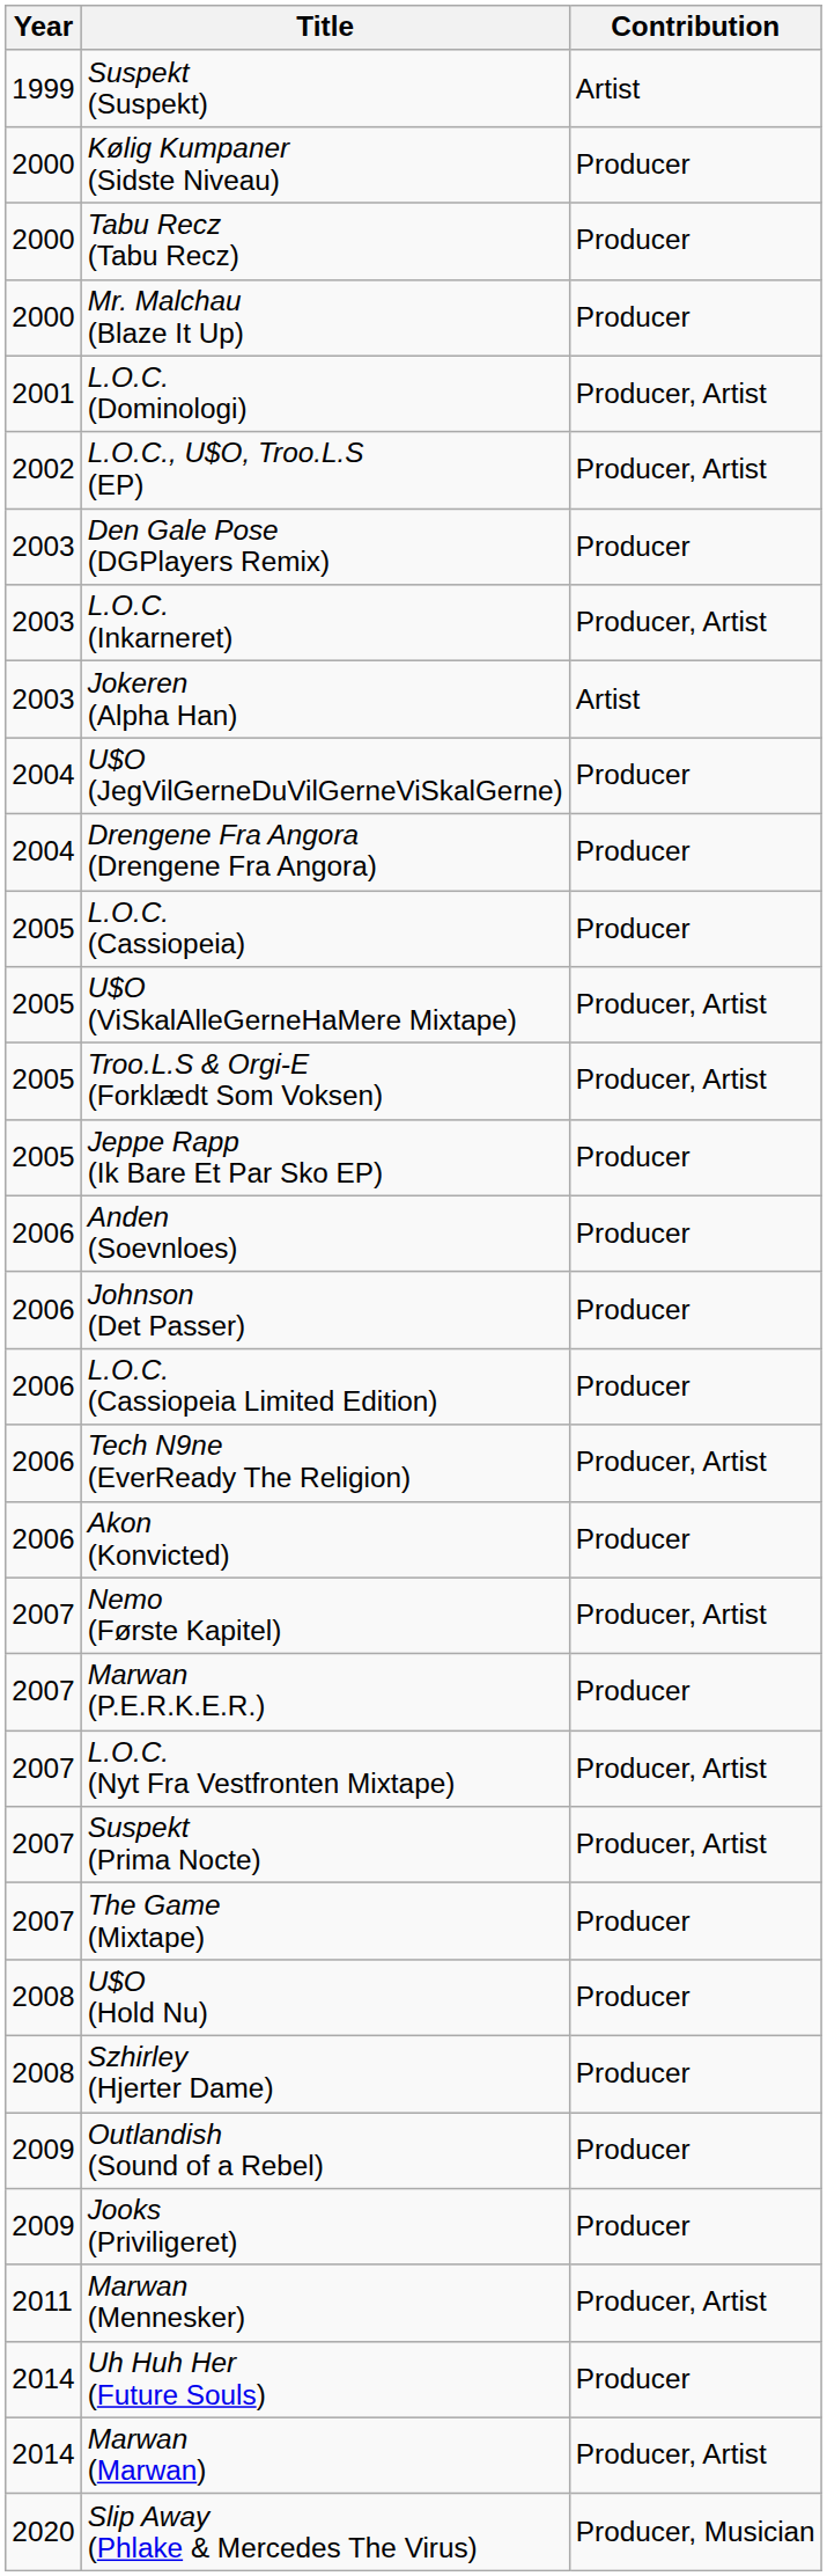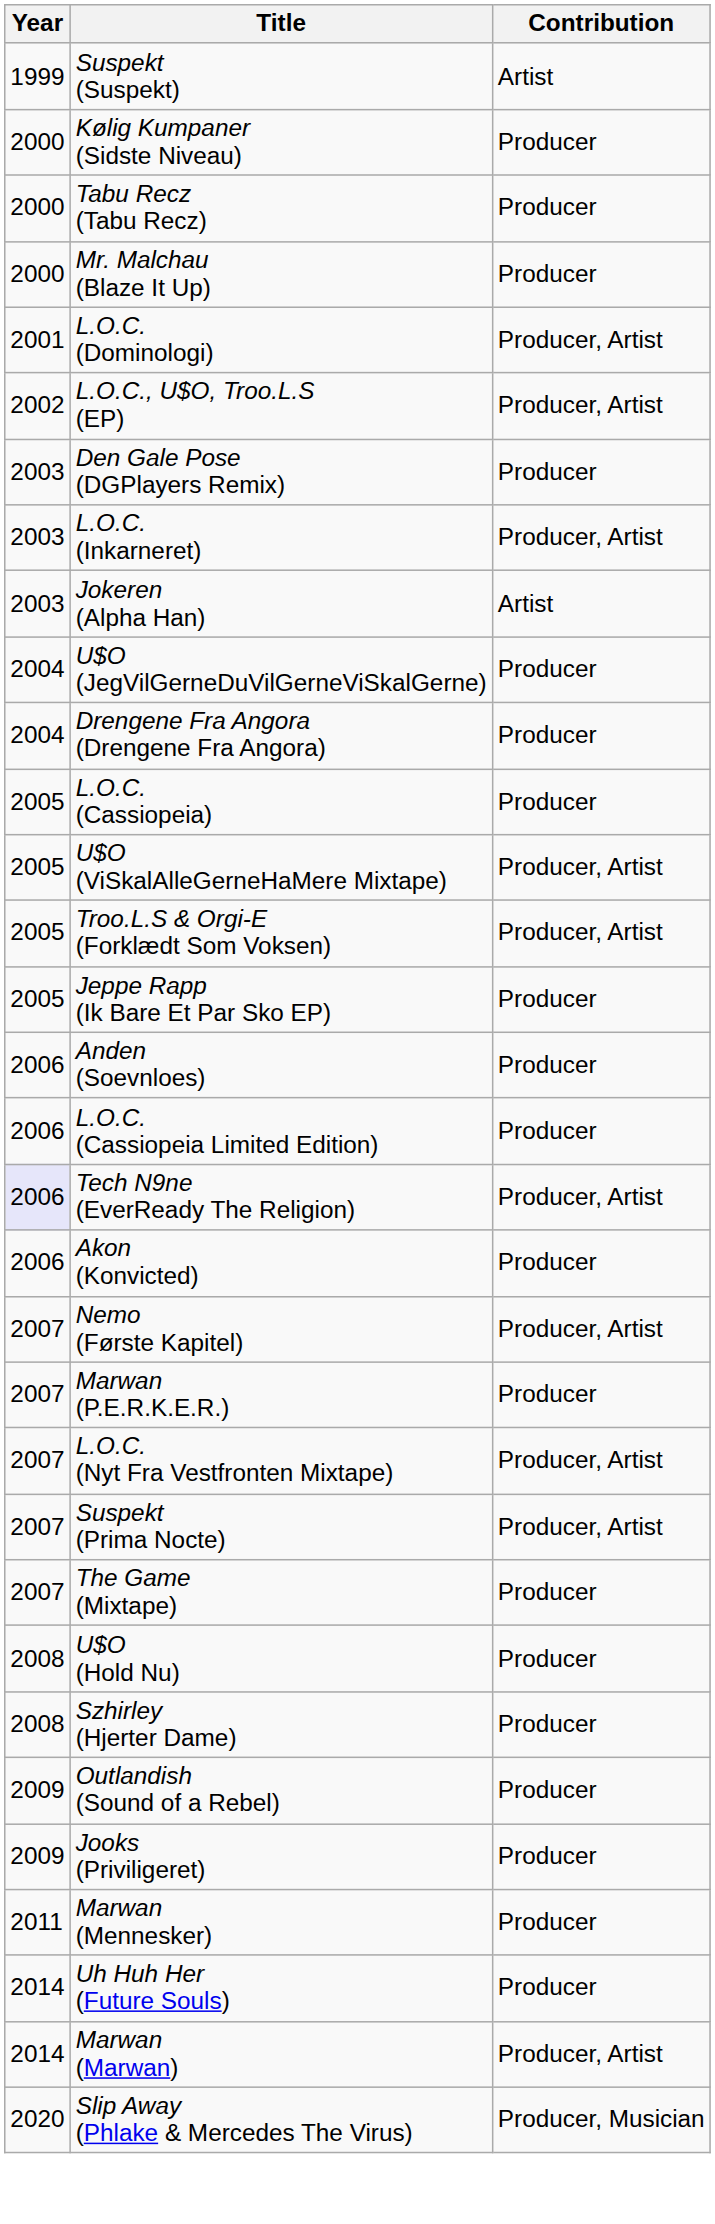 <table class="wikitable">
 <tr>
 <th>Year</th>
 <th>Title</th>
 <th>Contribution</th>
 </tr>
 <tr>
 <td>1999</td>
 <td><em>Suspekt</em><br>(Suspekt)</td>
 <td>Artist</td>
 </tr>
 <tr>
 <td>2000</td>
 <td><em>Kølig Kumpaner</em><br>(Sidste Niveau)</td>
 <td>Producer</td>
 </tr>
 <tr>
 <td>2000</td>
 <td><em>Tabu Recz</em><br>(Tabu Recz)</td>
 <td>Producer</td>
 </tr>
 <tr>
 <td>2000</td>
 <td><em>Mr. Malchau</em><br>(Blaze It Up)</td>
 <td>Producer</td>
 </tr>
 <tr>
 <td>2001</td>
 <td><em>L.O.C.</em><br>(Dominologi)</td>
 <td>Producer, Artist</td>
 </tr>
 <tr>
 <td>2002</td>
 <td><em>L.O.C., U$O, Troo.L.S</em><br>(EP)</td>
 <td>Producer, Artist</td>
 </tr>
 <tr>
 <td>2003</td>
 <td><em>Den Gale Pose</em><br>(DGPlayers Remix)</td>
 <td>Producer</td>
 </tr>
 <tr>
 <td>2003</td>
 <td><em>L.O.C.</em><br>(Inkarneret)</td>
 <td>Producer, Artist</td>
 </tr>
 <tr>
 <td>2003</td>
 <td><em>Jokeren</em><br>(Alpha Han)</td>
 <td>Artist</td>
 </tr>
 <tr>
 <td>2004</td>
 <td><em>U$O</em><br>(JegVilGerneDuVilGerneViSkalGerne)</td>
 <td>Producer</td>
 </tr>
 <tr>
 <td>2004</td>
 <td><em>Drengene Fra Angora</em><br>(Drengene Fra Angora)</td>
 <td>Producer</td>
 </tr>
 <tr>
 <td>2005</td>
 <td><em>L.O.C.</em><br>(Cassiopeia)</td>
 <td>Producer</td>
 </tr>
 <tr>
 <td>2005</td>
 <td><em>U$O</em><br>(ViSkalAlleGerneHaMere Mixtape)</td>
 <td>Producer, Artist</td>
 </tr>
 <tr>
 <td>2005</td>
 <td><em>Troo.L.S & Orgi-E</em><br>(Forklædt Som Voksen)</td>
 <td>Producer, Artist</td>
 </tr>
 <tr>
 <td>2005</td>
 <td><em>Jeppe Rapp</em><br>(Ik Bare Et Par Sko EP)</td>
 <td>Producer</td>
 </tr>
 <tr>
 <td>2006</td>
 <td><em>Anden</em><br>(Soevnloes)</td>
 <td>Producer</td>
 </tr>
 <tr>
 <td>2006</td>
-<td><em>Johnson</em><br>(Det Passer)</td>
-<td>Producer</td>
-</tr>
-<tr>
-<td>2006</td>
 <td><em>L.O.C.</em><br>(Cassiopeia Limited Edition)</td>
 <td>Producer</td>
 </tr>
 <tr>
-<td>2006</td>
+<td style="background: lavender;">2006</td>
 <td><em>Tech N9ne</em><br>(EverReady The Religion)</td>
 <td>Producer, Artist</td>
 </tr>
 <tr>
 <td>2006</td>
 <td><em>Akon</em><br>(Konvicted)</td>
 <td>Producer</td>
 </tr>
 <tr>
 <td>2007</td>
 <td><em>Nemo</em><br>(Første Kapitel)</td>
 <td>Producer, Artist</td>
 </tr>
 <tr>
 <td>2007</td>
 <td><em>Marwan</em><br>(P.E.R.K.E.R.)</td>
 <td>Producer</td>
 </tr>
 <tr>
 <td>2007</td>
 <td><em>L.O.C.</em><br>(Nyt Fra Vestfronten Mixtape)</td>
 <td>Producer, Artist</td>
 </tr>
 <tr>
 <td>2007</td>
 <td><em>Suspekt</em><br>(Prima Nocte)</td>
 <td>Producer, Artist</td>
 </tr>
 <tr>
 <td>2007</td>
 <td><em>The Game</em><br>(Mixtape)</td>
 <td>Producer</td>
 </tr>
 <tr>
 <td>2008</td>
 <td><em>U$O</em><br>(Hold Nu)</td>
 <td>Producer</td>
 </tr>
 <tr>
 <td>2008</td>
 <td><em>Szhirley</em><br>(Hjerter Dame)</td>
 <td>Producer</td>
 </tr>
 <tr>
 <td>2009</td>
 <td><em>Outlandish</em><br>(Sound of a Rebel)</td>
 <td>Producer</td>
 </tr>
 <tr>
 <td>2009</td>
 <td><em>Jooks</em><br>(Priviligeret)</td>
 <td>Producer</td>
 </tr>
 <tr>
 <td>2011</td>
 <td><em>Marwan</em><br>(Mennesker)</td>
-<td>Producer, Artist</td>
+<td>Producer</td>
 </tr>
 <tr>
 <td>2014</td>
 <td><em>Uh Huh Her</em><br>(<a href='#'>Future Souls</a>)</td>
 <td>Producer</td>
 </tr>
 <tr>
 <td>2014</td>
 <td><em>Marwan</em><br>(<a href='#'>Marwan</a>)</td>
 <td>Producer, Artist</td>
 </tr>
 <tr>
 <td>2020</td>
 <td><em>Slip Away</em><br>(<a href='#'>Phlake</a> & Mercedes The Virus)</td>
 <td>Producer, Musician</td>
 </tr>
 </table>
